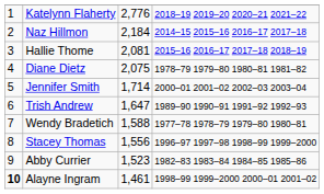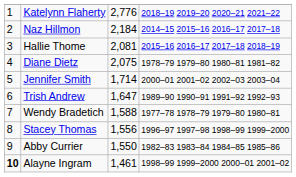 <table class="wikitable">
 <tr>
 </tr>
 <tr>
 <td>1</td>
 <td><a href='#'>Katelynn Flaherty</a></td>
 <td>2,776</td>
 <td style="font-size:80%;"><a href='#'>2018–19</a> <a href='#'>2019–20</a> <a href='#'>2020–21</a> <a href='#'>2021–22</a></td>
 </tr>
 <tr>
 <td>2</td>
 <td><a href='#'>Naz Hillmon</a></td>
 <td>2,184</td>
 <td style="font-size:80%;"><a href='#'>2014–15</a> <a href='#'>2015–16</a> <a href='#'>2016–17</a> <a href='#'>2017–18</a></td>
 </tr>
 <tr>
 <td>3</td>
 <td>Hallie Thome</td>
 <td>2,081</td>
 <td style="font-size:80%;"><a href='#'>2015–16</a> <a href='#'>2016–17</a> <a href='#'>2017–18</a> <a href='#'>2018–19</a></td>
 </tr>
 <tr>
 <td>4</td>
 <td><a href='#'>Diane Dietz</a></td>
 <td>2,075</td>
 <td style="font-size:80%;">1978–79 1979–80 1980–81 1981–82</td>
 </tr>
 <tr>
 <td>5</td>
 <td><a href='#'>Jennifer Smith</a></td>
 <td>1,714</td>
 <td style="font-size:80%;">2000–01 2001–02 2002–03 2003–04</td>
 </tr>
 <tr>
 <td>6</td>
 <td><a href='#'>Trish Andrew</a></td>
 <td>1,647</td>
 <td style="font-size:80%;">1989–90 1990–91 1991–92 1992–93</td>
 </tr>
 <tr>
 <td>7</td>
 <td>Wendy Bradetich</td>
 <td>1,588</td>
 <td style="font-size:80%;">1977–78 1978–79 1979–80 1980–81</td>
 </tr>
 <tr>
 <td>8</td>
 <td><a href='#'>Stacey Thomas</a></td>
 <td>1,556</td>
 <td style="font-size:80%;">1996–97 1997–98 1998–99 1999–2000</td>
 </tr>
 <tr>
 <td>9</td>
 <td>Abby Currier</td>
-<td>1,523</td>
+<td>1,550</td>
 <td style="font-size:80%;">1982–83 1983–84 1984–85 1985–86</td>
 </tr>
 <tr>
 <td><strong>10</strong></td>
 <td>Alayne Ingram</td>
 <td>1,461</td>
 <td style="font-size:80%;">1998–99 1999–2000 2000–01 2001–02</td>
 </tr>
 </table>
